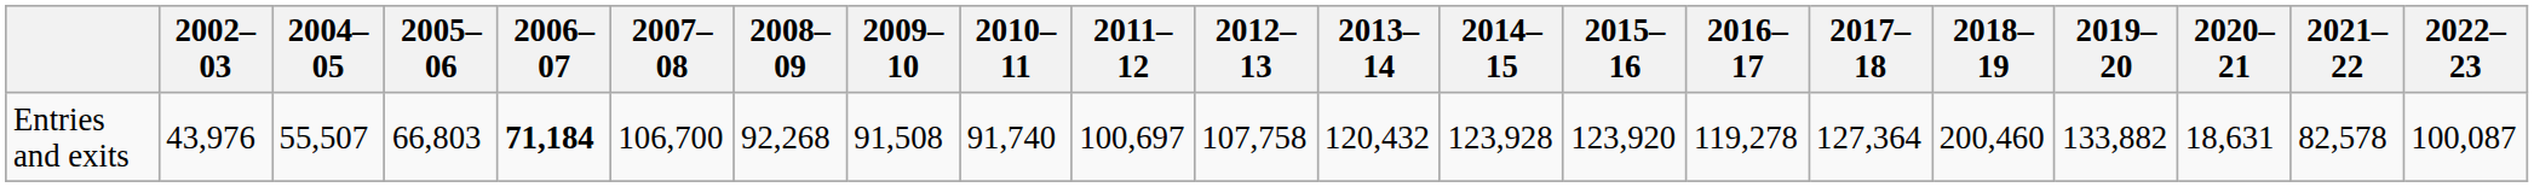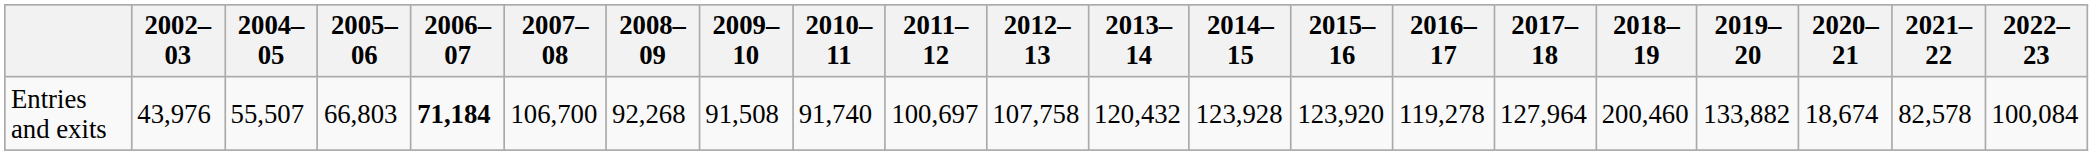 <table class="wikitable">
 <tr>
 <th></th>
 <th>2002–03</th>
 <th>2004–05</th>
 <th>2005–06</th>
 <th>2006–07</th>
 <th>2007–08</th>
 <th>2008–09</th>
 <th>2009–10</th>
 <th>2010–11</th>
 <th>2011–12</th>
 <th>2012–13</th>
 <th>2013–14</th>
 <th>2014–15</th>
 <th>2015–16</th>
 <th>2016–17</th>
 <th>2017–18</th>
 <th>2018–19</th>
 <th>2019–20</th>
 <th>2020–21</th>
 <th>2021–22</th>
 <th>2022–23</th>
 </tr>
 <tr>
 <td>Entries and exits</td>
 <td>43,976</td>
 <td>55,507</td>
 <td>66,803</td>
 <td><strong>71,184</strong></td>
 <td>106,700</td>
 <td>92,268</td>
 <td>91,508</td>
 <td>91,740</td>
 <td>100,697</td>
 <td>107,758</td>
 <td>120,432</td>
 <td>123,928</td>
 <td>123,920</td>
 <td>119,278</td>
-<td>127,364</td>
+<td>127,964</td>
 <td>200,460</td>
 <td>133,882</td>
-<td>18,631</td>
+<td>18,674</td>
 <td>82,578</td>
-<td>100,087</td>
+<td>100,084</td>
 </tr>
 </table>
